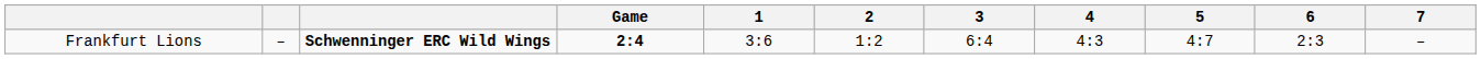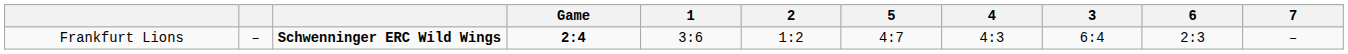 <table class="wikitable" width="100%">
 <tr style="background-color:#c0c0c0;">
 <th style="width:17.5%;"></th>
 <th style="width:2.5%;"></th>
 <th style="width:17.5%;"></th>
 <th style="width:10%;">Game</th>
 <th style="width:7.5%;">1</th>
 <th style="width:7.5%;">2</th>
+<th style="width:7.5%;">5</th>
+<th style="width:7.5%;">4</th>
 <th style="width:7.5%;">3</th>
-<th style="width:7.5%;">4</th>
-<th style="width:7.5%;">5</th>
 <th style="width:7.5%;">6</th>
 <th style="width:7.5%;">7</th>
 </tr>
 <tr align="center">
 <td>Frankfurt Lions</td>
 <td>–</td>
 <td><strong>Schwenninger ERC Wild Wings</strong></td>
 <td><strong>2:4</strong></td>
 <td>3:6</td>
 <td>1:2</td>
+<td>4:7</td>
+<td>4:3</td>
 <td>6:4</td>
-<td>4:3</td>
-<td>4:7</td>
 <td>2:3</td>
 <td>–</td>
 </tr>
 </table>
